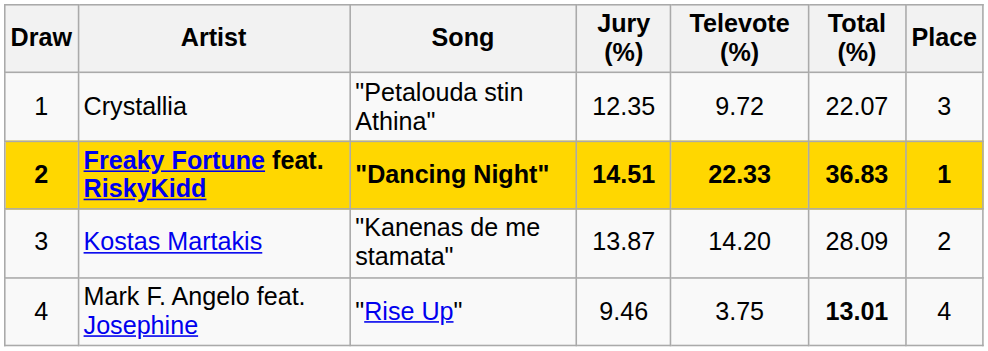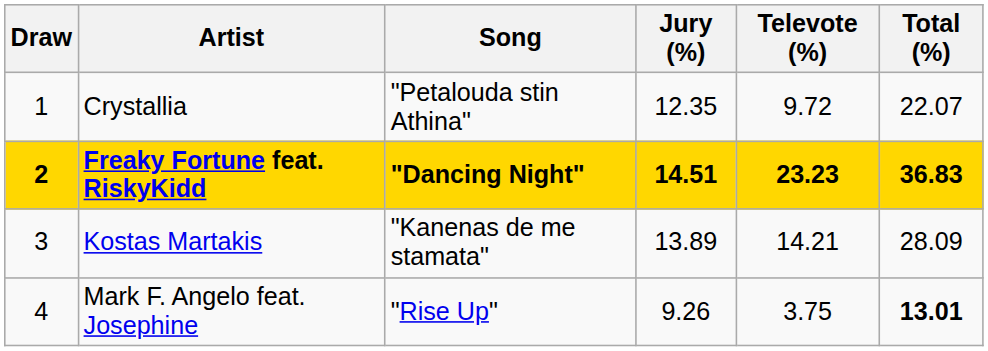 <table class="sortable wikitable" style="margin: 1em auto 1em auto; text-align:center">
 <tr>
 <th>Draw</th>
 <th>Artist</th>
 <th>Song</th>
 <th>Jury (%)</th>
 <th>Televote (%)</th>
 <th>Total (%)</th>
-<th>Place</th>
 </tr>
 <tr>
 <td>1</td>
 <td align="left">Crystallia</td>
 <td align="left">"Petalouda stin Athina"</td>
 <td>12.35</td>
 <td>9.72</td>
 <td>22.07</td>
-<td>3</td>
 </tr>
 <tr style="font-weight:bold; background:gold;">
 <td>2</td>
 <td align="left"><a href='#'>Freaky Fortune</a> feat. <a href='#'>RiskyKidd</a></td>
 <td align="left">"Dancing Night"</td>
 <td>14.51</td>
-<td>22.33</td>
+<td>23.23</td>
 <td>36.83</td>
-<td>1</td>
 </tr>
 <tr>
 <td>3</td>
 <td align="left"><a href='#'>Kostas Martakis</a></td>
 <td align="left">"Kanenas de me stamata"</td>
-<td>13.87</td>
-<td>14.20</td>
+<td>13.89</td>
+<td>14.21</td>
 <td>28.09</td>
-<td>2</td>
 </tr>
 <tr>
 <td>4</td>
 <td align="left">Mark F. Angelo feat. <a href='#'>Josephine</a></td>
 <td align="left">"<a href='#'>Rise Up</a>"</td>
-<td>9.46</td>
+<td>9.26</td>
 <td>3.75</td>
 <td><strong>13.01</strong></td>
-<td>4</td>
 </tr>
 </table>
